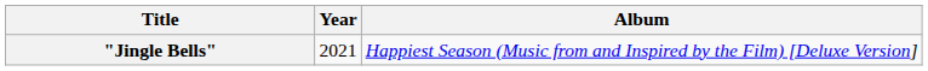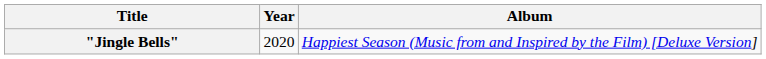 <table class="wikitable plainrowheaders" style="text-align:center;" border="1">
 <tr>
 <th scope="col" style="width:16em;">Title</th>
 <th scope="col">Year</th>
 <th scope="col">Album</th>
 </tr>
 <tr>
 <th scope="row">"Jingle Bells"</th>
-<td>2021</td>
+<td>2020</td>
 <td><em><a href='#'>Happiest Season (Music from and Inspired by the Film) [Deluxe Version</a>]</em></td>
 </tr>
 </table>
